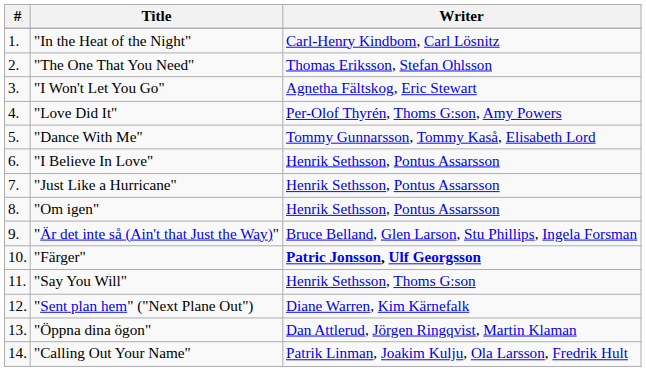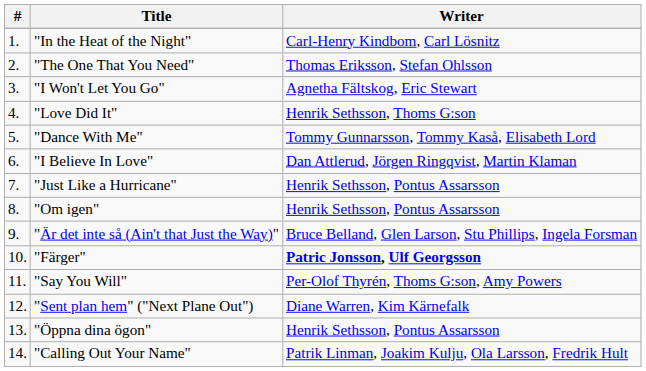 <table class="wikitable">
 <tr>
 <th>#</th>
 <th>Title</th>
 <th>Writer</th>
 </tr>
 <tr bgcolor="#ebf5ff">
 </tr>
 <tr>
 <td>1.</td>
 <td>"In the Heat of the Night"</td>
 <td><a href='#'>Carl-Henry Kindbom</a>, <a href='#'>Carl Lösnitz</a></td>
 </tr>
 <tr>
 <td>2.</td>
 <td>"The One That You Need"</td>
 <td><a href='#'>Thomas Eriksson</a>, <a href='#'>Stefan Ohlsson</a></td>
 </tr>
 <tr>
 <td>3.</td>
 <td>"I Won't Let You Go"</td>
 <td><a href='#'>Agnetha Fältskog</a>, <a href='#'>Eric Stewart</a></td>
 </tr>
 <tr>
 <td>4.</td>
 <td>"Love Did It"</td>
-<td><a href='#'>Per-Olof Thyrén</a>, <a href='#'>Thoms G:son</a>, <a href='#'>Amy Powers</a></td>
+<td><a href='#'>Henrik Sethsson</a>, <a href='#'>Thoms G:son</a></td>
 </tr>
 <tr>
 <td>5.</td>
 <td>"Dance With Me"</td>
 <td><a href='#'>Tommy Gunnarsson</a>, <a href='#'>Tommy Kaså</a>, <a href='#'>Elisabeth Lord</a></td>
 </tr>
 <tr>
 <td>6.</td>
 <td>"I Believe In Love"</td>
-<td><a href='#'>Henrik Sethsson</a>, <a href='#'>Pontus Assarsson</a></td>
+<td><a href='#'>Dan Attlerud</a>, <a href='#'>Jörgen Ringqvist</a>, <a href='#'>Martin Klaman</a></td>
 </tr>
 <tr>
 <td>7.</td>
 <td>"Just Like a Hurricane"</td>
 <td><a href='#'>Henrik Sethsson</a>, <a href='#'>Pontus Assarsson</a></td>
 </tr>
 <tr>
 <td>8.</td>
 <td>"Om igen"</td>
 <td><a href='#'>Henrik Sethsson</a>, <a href='#'>Pontus Assarsson</a></td>
 </tr>
 <tr>
 <td>9.</td>
 <td>"<a href='#'>Är det inte så (Ain't that Just the Way)</a>"</td>
 <td><a href='#'>Bruce Belland</a>, <a href='#'>Glen Larson</a>, <a href='#'>Stu Phillips</a>, <a href='#'>Ingela Forsman</a></td>
 </tr>
 <tr>
 <td>10.</td>
 <td>"Färger"</td>
 <td><strong><a href='#'>Patric Jonsson</a>, <a href='#'>Ulf Georgsson</a></strong></td>
 </tr>
 <tr>
 <td>11.</td>
 <td>"Say You Will"</td>
-<td><a href='#'>Henrik Sethsson</a>, <a href='#'>Thoms G:son</a></td>
+<td><a href='#'>Per-Olof Thyrén</a>, <a href='#'>Thoms G:son</a>, <a href='#'>Amy Powers</a></td>
 </tr>
 <tr>
 <td>12.</td>
 <td>"<a href='#'>Sent plan hem</a>" ("Next Plane Out")</td>
 <td><a href='#'>Diane Warren</a>, <a href='#'>Kim Kärnefalk</a></td>
 </tr>
 <tr>
 <td>13.</td>
 <td>"Öppna dina ögon"</td>
-<td><a href='#'>Dan Attlerud</a>, <a href='#'>Jörgen Ringqvist</a>, <a href='#'>Martin Klaman</a></td>
+<td><a href='#'>Henrik Sethsson</a>, <a href='#'>Pontus Assarsson</a></td>
 </tr>
 <tr>
 <td>14.</td>
 <td>"Calling Out Your Name"</td>
 <td><a href='#'>Patrik Linman</a>, <a href='#'>Joakim Kulju</a>, <a href='#'>Ola Larsson</a>, <a href='#'>Fredrik Hult</a></td>
 </tr>
 </table>
